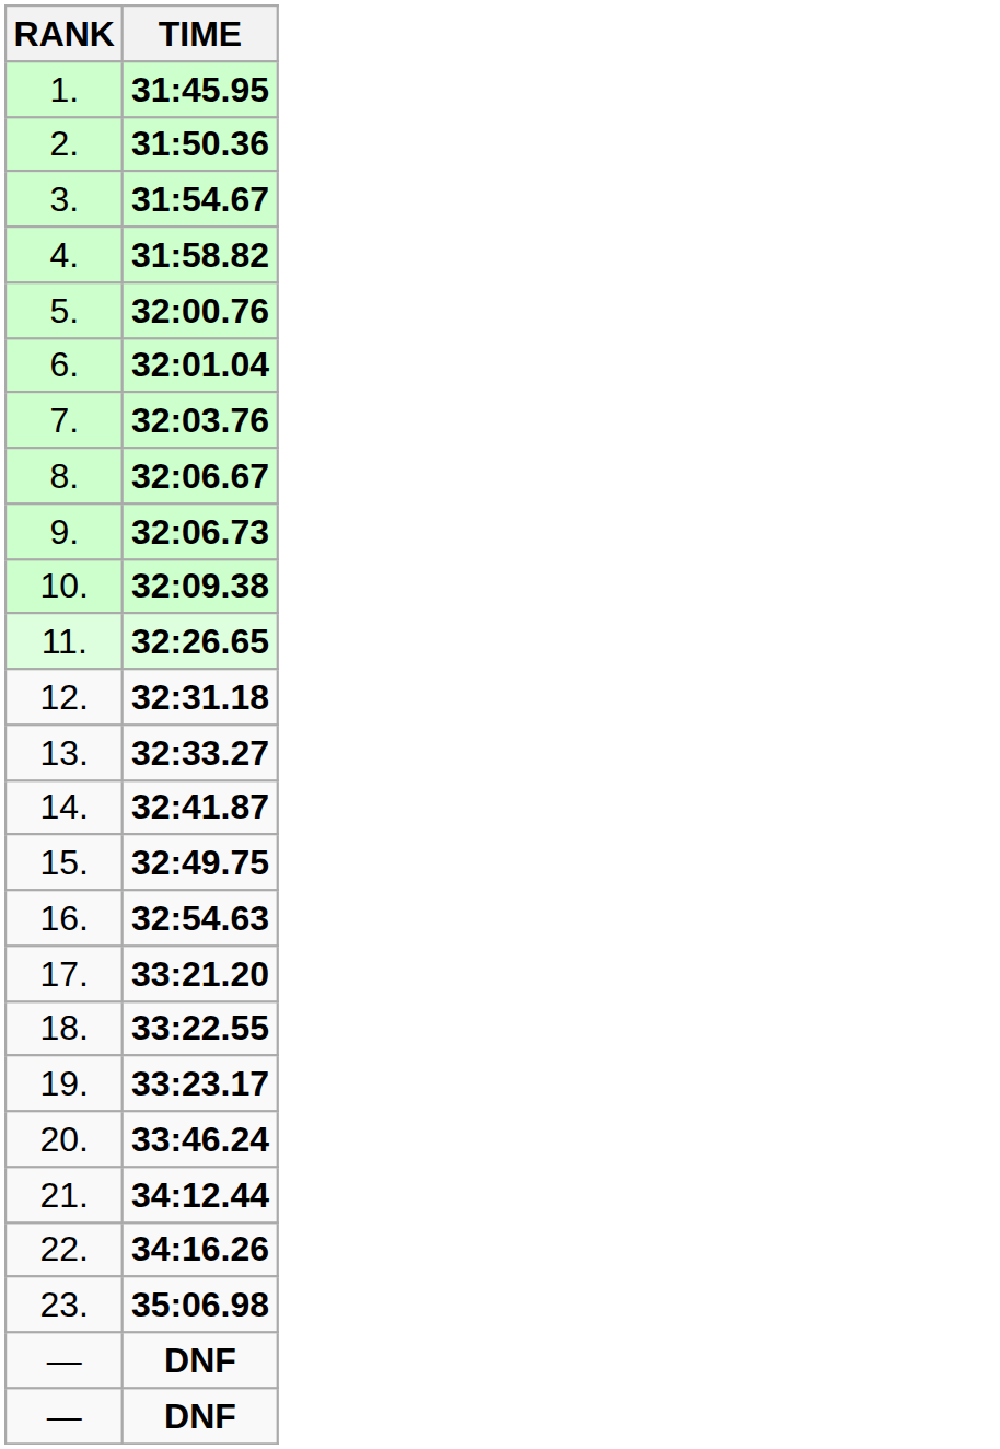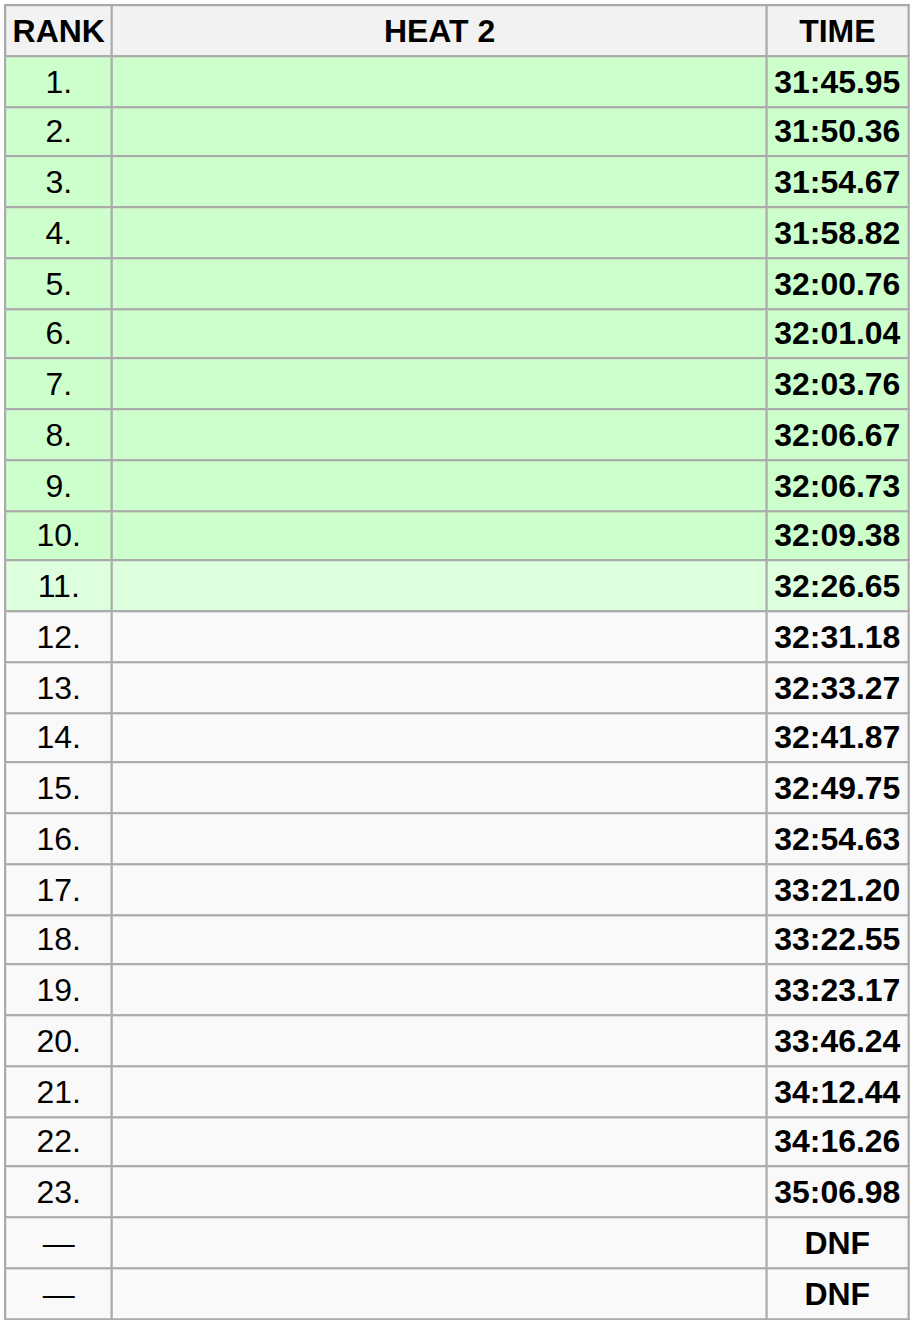 <table class="wikitable" style="border-collapse: collapse; font-size: 90%;">
 <tr>
 <th>RANK</th>
+<th align="center" style="width: 20em">HEAT 2</th>
 <th>TIME</th>
 </tr>
 <tr style="background:#ccffcc;">
 <td align="center">1.</td>
+<td></td>
 <td align="center"><strong>31:45.95</strong></td>
 </tr>
 <tr style="background:#ccffcc;">
 <td align="center">2.</td>
+<td></td>
 <td align="center"><strong>31:50.36</strong></td>
 </tr>
 <tr style="background:#ccffcc;">
 <td align="center">3.</td>
+<td></td>
 <td align="center"><strong>31:54.67</strong></td>
 </tr>
 <tr style="background:#ccffcc;">
 <td align="center">4.</td>
+<td></td>
 <td align="center"><strong>31:58.82</strong></td>
 </tr>
 <tr style="background:#ccffcc;">
 <td align="center">5.</td>
+<td></td>
 <td align="center"><strong>32:00.76</strong></td>
 </tr>
 <tr style="background:#ccffcc;">
 <td align="center">6.</td>
+<td></td>
 <td align="center"><strong>32:01.04</strong></td>
 </tr>
 <tr style="background:#ccffcc;">
 <td align="center">7.</td>
+<td></td>
 <td align="center"><strong>32:03.76</strong></td>
 </tr>
 <tr style="background:#ccffcc;">
 <td align="center">8.</td>
+<td></td>
 <td align="center"><strong>32:06.67</strong></td>
 </tr>
 <tr style="background:#ccffcc;">
 <td align="center">9.</td>
+<td></td>
 <td align="center"><strong>32:06.73</strong></td>
 </tr>
 <tr style="background:#ccffcc;">
 <td align="center">10.</td>
+<td></td>
 <td align="center"><strong>32:09.38</strong></td>
 </tr>
 <tr style="background:#ddffdd;">
 <td align="center">11.</td>
+<td></td>
 <td align="center"><strong>32:26.65</strong></td>
 </tr>
 <tr>
 <td align="center">12.</td>
+<td></td>
 <td align="center"><strong>32:31.18</strong></td>
 </tr>
 <tr>
 <td align="center">13.</td>
+<td></td>
 <td align="center"><strong>32:33.27</strong></td>
 </tr>
 <tr>
 <td align="center">14.</td>
+<td></td>
 <td align="center"><strong>32:41.87</strong></td>
 </tr>
 <tr>
 <td align="center">15.</td>
+<td></td>
 <td align="center"><strong>32:49.75</strong></td>
 </tr>
 <tr>
 <td align="center">16.</td>
+<td></td>
 <td align="center"><strong>32:54.63</strong></td>
 </tr>
 <tr>
 <td align="center">17.</td>
+<td></td>
 <td align="center"><strong>33:21.20</strong></td>
 </tr>
 <tr>
 <td align="center">18.</td>
+<td></td>
 <td align="center"><strong>33:22.55</strong></td>
 </tr>
 <tr>
 <td align="center">19.</td>
+<td></td>
 <td align="center"><strong>33:23.17</strong></td>
 </tr>
 <tr>
 <td align="center">20.</td>
+<td></td>
 <td align="center"><strong>33:46.24</strong></td>
 </tr>
 <tr>
 <td align="center">21.</td>
+<td></td>
 <td align="center"><strong>34:12.44</strong></td>
 </tr>
 <tr>
 <td align="center">22.</td>
+<td></td>
 <td align="center"><strong>34:16.26</strong></td>
 </tr>
 <tr>
 <td align="center">23.</td>
+<td></td>
 <td align="center"><strong>35:06.98</strong></td>
 </tr>
 <tr>
 <td align="center">—</td>
+<td></td>
 <td align="center"><strong>DNF</strong></td>
 </tr>
 <tr>
 <td align="center">—</td>
+<td></td>
 <td align="center"><strong>DNF</strong></td>
 </tr>
 </table>
